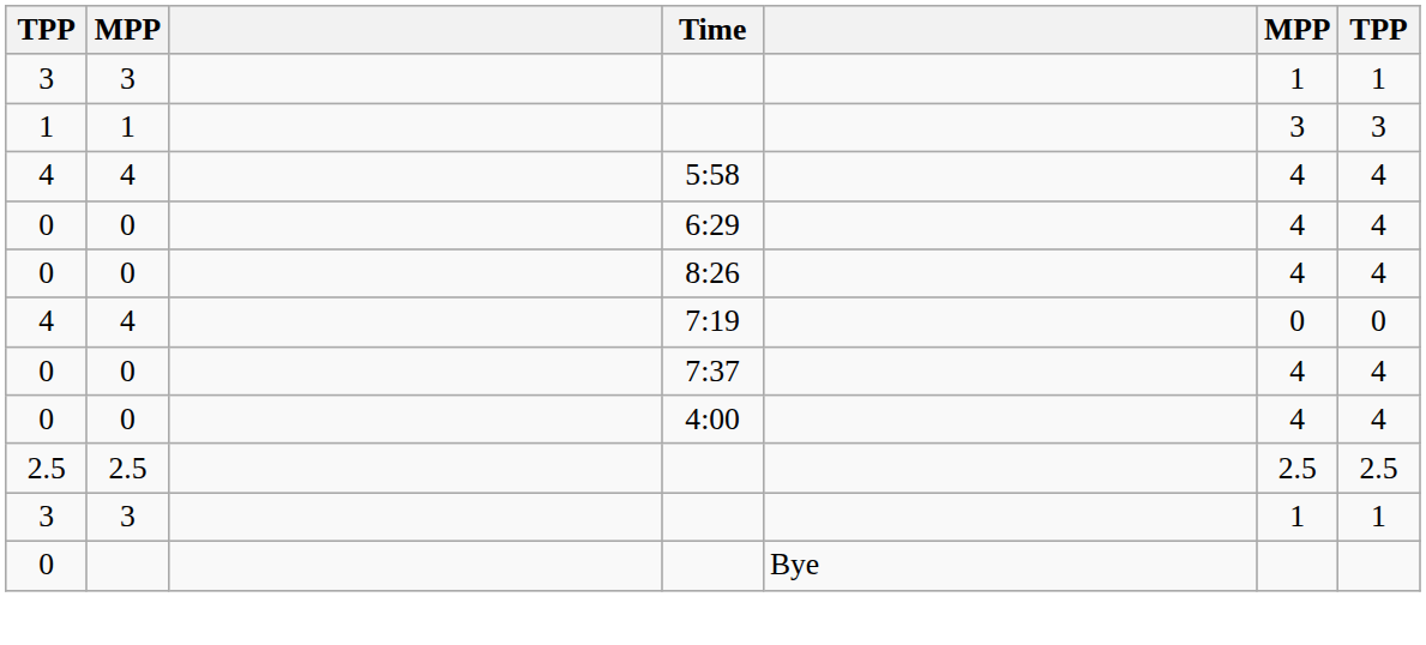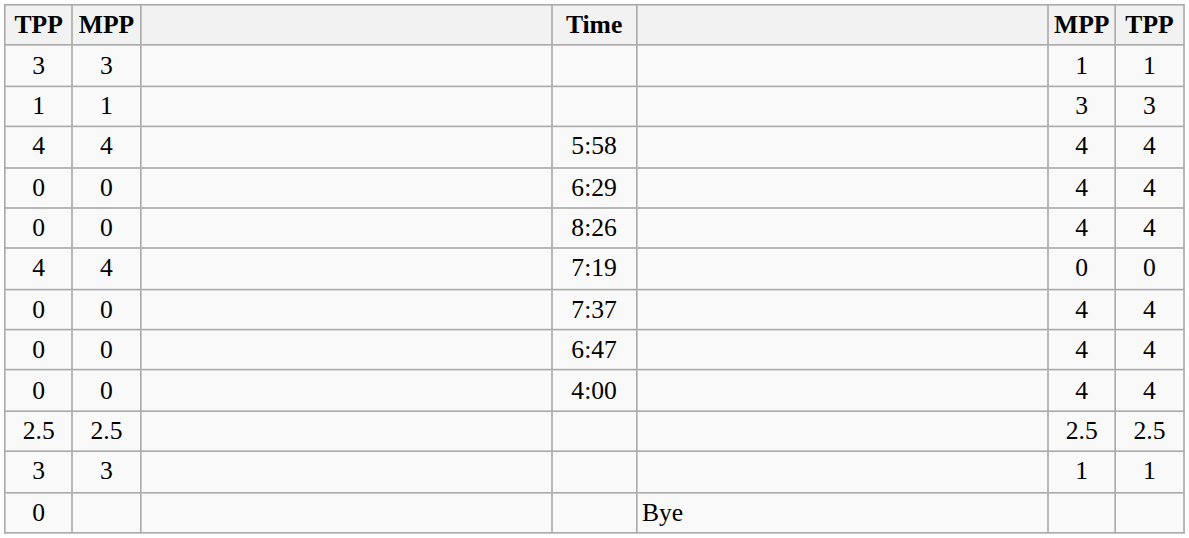 <table class="wikitable" style="text-align: center;" |>
 <tr>
 <th width="35">TPP</th>
 <th width="35">MPP</th>
 <th width="250"></th>
 <th width="45">Time</th>
 <th width="250"></th>
 <th width="35">MPP</th>
 <th width="35">TPP</th>
 </tr>
 <tr>
 <td>3</td>
 <td>3</td>
 <td style="text-align:left;"></td>
 <td></td>
 <td style="text-align:left;"><strong></strong></td>
 <td>1</td>
 <td>1</td>
 </tr>
 <tr>
 <td>1</td>
 <td>1</td>
 <td style="text-align:left;"><strong></strong></td>
 <td></td>
 <td style="text-align:left;"></td>
 <td>3</td>
 <td>3</td>
 </tr>
 <tr>
 <td>4</td>
 <td>4</td>
 <td style="text-align:left;"></td>
 <td>5:58</td>
 <td style="text-align:left;"></td>
 <td>4</td>
 <td>4</td>
 </tr>
 <tr>
 <td>0</td>
 <td>0</td>
 <td style="text-align:left;"><strong></strong></td>
 <td>6:29</td>
 <td style="text-align:left;"></td>
 <td>4</td>
 <td>4</td>
 </tr>
 <tr>
 <td>0</td>
 <td>0</td>
 <td style="text-align:left;"><strong></strong></td>
 <td>8:26</td>
 <td style="text-align:left;"></td>
 <td>4</td>
 <td>4</td>
 </tr>
 <tr>
 <td>4</td>
 <td>4</td>
 <td style="text-align:left;"></td>
 <td>7:19</td>
 <td style="text-align:left;"><strong></strong></td>
 <td>0</td>
 <td>0</td>
 </tr>
 <tr>
 <td>0</td>
 <td>0</td>
 <td style="text-align:left;"><strong></strong></td>
 <td>7:37</td>
 <td style="text-align:left;"></td>
 <td>4</td>
 <td>4</td>
 </tr>
 <tr>
 <td>0</td>
 <td>0</td>
 <td style="text-align:left;"><strong></strong></td>
+<td>6:47</td>
+<td style="text-align:left;"></td>
+<td>4</td>
+<td>4</td>
+</tr>
+<tr>
+<td>0</td>
+<td>0</td>
+<td style="text-align:left;"><strong></strong></td>
 <td>4:00</td>
 <td style="text-align:left;"></td>
 <td>4</td>
 <td>4</td>
 </tr>
 <tr>
 <td>2.5</td>
 <td>2.5</td>
 <td style="text-align:left;"></td>
 <td></td>
 <td style="text-align:left;"></td>
 <td>2.5</td>
 <td>2.5</td>
 </tr>
 <tr>
 <td>3</td>
 <td>3</td>
 <td style="text-align:left;"></td>
 <td></td>
 <td style="text-align:left;"><strong></strong></td>
 <td>1</td>
 <td>1</td>
 </tr>
 <tr>
 <td>0</td>
 <td></td>
 <td style="text-align:left;"><strong></strong></td>
 <td></td>
 <td style="text-align:left;">Bye</td>
 <td></td>
 <td></td>
 </tr>
 </table>
